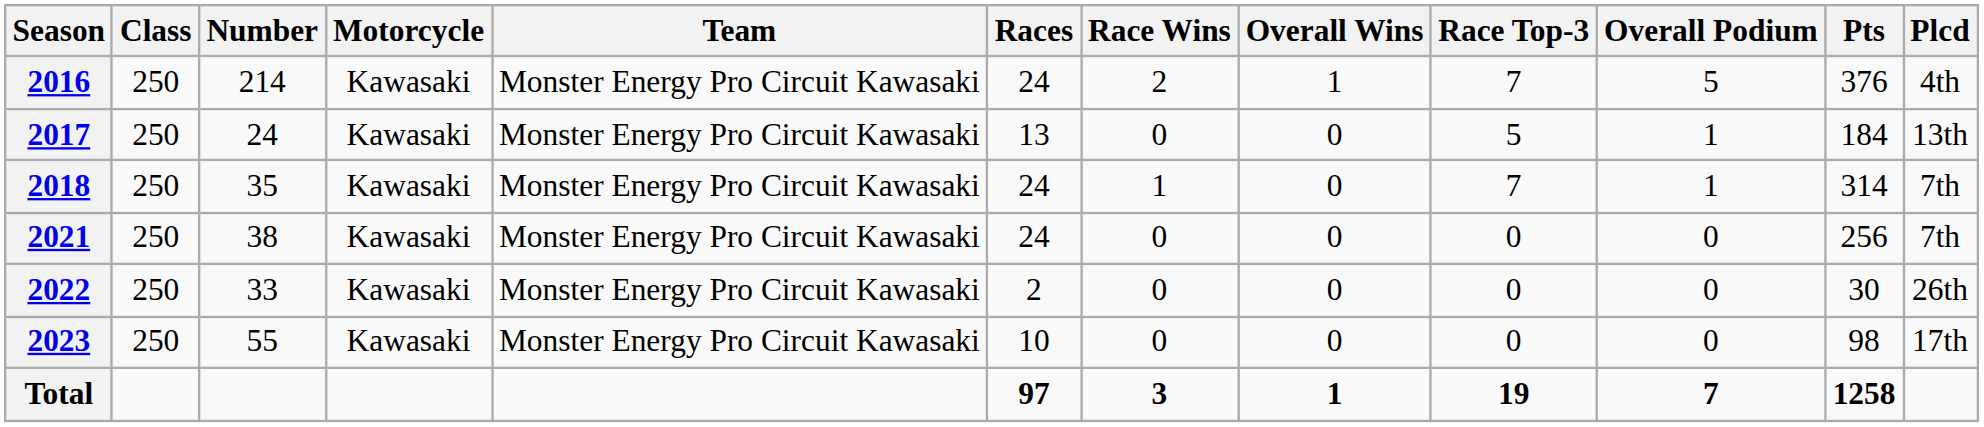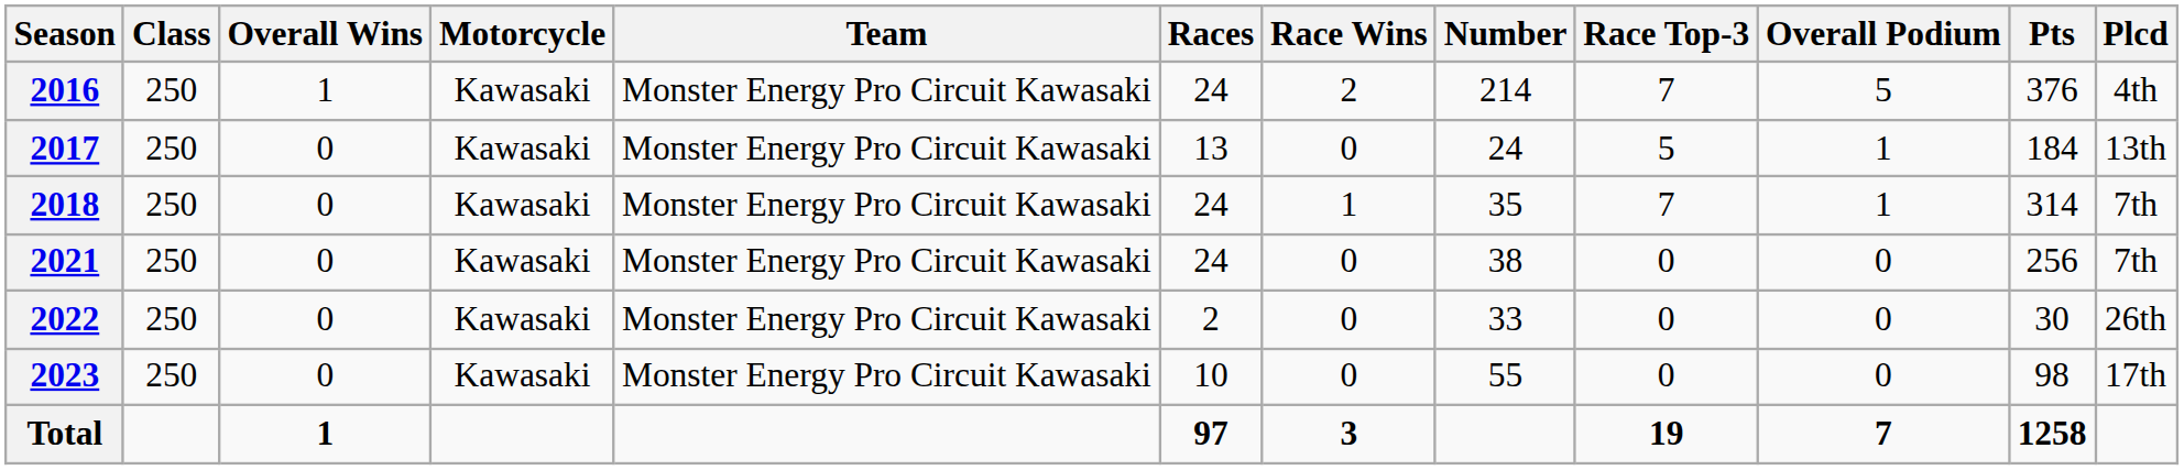 <table class="wikitable" style="font-size: 85%; text-align:center">
 <tr>
 <th>Season</th>
 <th>Class</th>
-<th>Number</th>
+<th>Overall Wins</th>
 <th>Motorcycle</th>
 <th>Team</th>
 <th>Races</th>
 <th>Race Wins</th>
-<th>Overall Wins</th>
+<th>Number</th>
 <th>Race Top-3</th>
 <th>Overall Podium</th>
 <th>Pts</th>
 <th>Plcd</th>
 </tr>
 <tr>
 <th><a href='#'>2016</a></th>
 <td>250</td>
-<td>214</td>
+<td>1</td>
 <td>Kawasaki</td>
 <td>Monster Energy Pro Circuit Kawasaki</td>
 <td>24</td>
 <td>2</td>
-<td>1</td>
+<td>214</td>
 <td>7</td>
 <td>5</td>
 <td>376</td>
 <td>4th</td>
 </tr>
 <tr>
 <th><a href='#'>2017</a></th>
 <td>250</td>
-<td>24</td>
+<td>0</td>
 <td>Kawasaki</td>
 <td>Monster Energy Pro Circuit Kawasaki</td>
 <td>13</td>
 <td>0</td>
-<td>0</td>
+<td>24</td>
 <td>5</td>
 <td>1</td>
 <td>184</td>
 <td>13th</td>
 </tr>
 <tr>
 <th><a href='#'>2018</a></th>
 <td>250</td>
-<td>35</td>
+<td>0</td>
 <td>Kawasaki</td>
 <td>Monster Energy Pro Circuit Kawasaki</td>
 <td>24</td>
 <td>1</td>
-<td>0</td>
+<td>35</td>
 <td>7</td>
 <td>1</td>
 <td>314</td>
 <td>7th</td>
 </tr>
 <tr>
 <th><a href='#'>2021</a></th>
 <td>250</td>
-<td>38</td>
+<td>0</td>
 <td>Kawasaki</td>
 <td>Monster Energy Pro Circuit Kawasaki</td>
 <td>24</td>
 <td>0</td>
-<td>0</td>
+<td>38</td>
 <td>0</td>
 <td>0</td>
 <td>256</td>
 <td>7th</td>
 </tr>
 <tr>
 <th><a href='#'>2022</a></th>
 <td>250</td>
-<td>33</td>
+<td>0</td>
 <td>Kawasaki</td>
 <td>Monster Energy Pro Circuit Kawasaki</td>
 <td>2</td>
 <td>0</td>
-<td>0</td>
+<td>33</td>
 <td>0</td>
 <td>0</td>
 <td>30</td>
 <td>26th</td>
 </tr>
 <tr>
 <th><a href='#'>2023</a></th>
 <td>250</td>
-<td>55</td>
+<td>0</td>
 <td>Kawasaki</td>
 <td>Monster Energy Pro Circuit Kawasaki</td>
 <td>10</td>
 <td>0</td>
-<td>0</td>
+<td>55</td>
 <td>0</td>
 <td>0</td>
 <td>98</td>
 <td>17th</td>
 </tr>
 <tr>
 <th>Total</th>
 <td></td>
-<td></td>
+<td><strong>1</strong></td>
 <td></td>
 <td></td>
 <td><strong>97</strong></td>
 <td><strong>3</strong></td>
-<td><strong>1</strong></td>
+<td></td>
 <td><strong>19</strong></td>
 <td><strong>7</strong></td>
 <td><strong>1258</strong></td>
 <td></td>
 </tr>
 </table>
